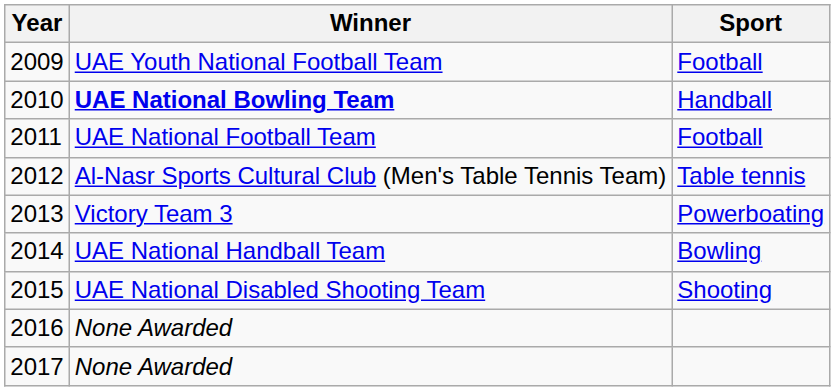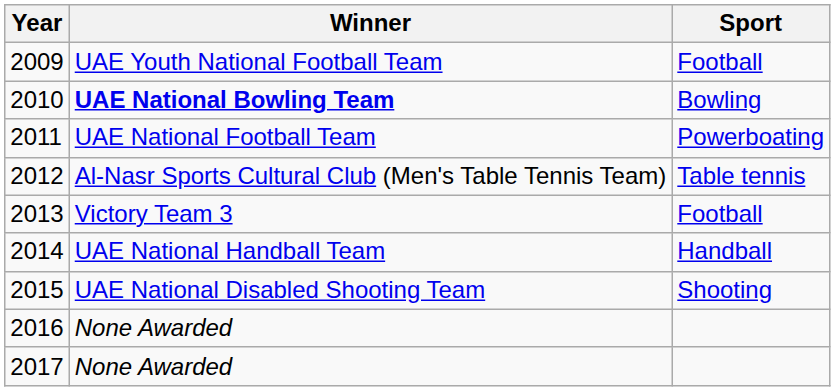 <table class="wikitable">
 <tr>
 <th>Year</th>
 <th>Winner</th>
 <th>Sport</th>
 </tr>
 <tr>
 <td>2009</td>
 <td><a href='#'>UAE Youth National Football Team</a></td>
 <td><a href='#'>Football</a></td>
 </tr>
 <tr>
 <td>2010</td>
 <td><strong><a href='#'>UAE National Bowling Team</a></strong></td>
-<td><a href='#'>Handball</a></td>
+<td><a href='#'>Bowling</a></td>
 </tr>
 <tr>
 <td>2011</td>
 <td><a href='#'>UAE National Football Team</a></td>
-<td><a href='#'>Football</a></td>
+<td><a href='#'>Powerboating</a></td>
 </tr>
 <tr>
 <td>2012</td>
 <td><a href='#'>Al-Nasr Sports Cultural Club</a> (Men's Table Tennis Team)</td>
 <td><a href='#'>Table tennis</a></td>
 </tr>
 <tr>
 <td>2013</td>
 <td><a href='#'>Victory Team 3</a></td>
-<td><a href='#'>Powerboating</a></td>
+<td><a href='#'>Football</a></td>
 </tr>
 <tr>
 <td>2014</td>
 <td><a href='#'>UAE National Handball Team</a></td>
-<td><a href='#'>Bowling</a></td>
+<td><a href='#'>Handball</a></td>
 </tr>
 <tr>
 <td>2015</td>
 <td><a href='#'>UAE National Disabled Shooting Team</a></td>
 <td><a href='#'>Shooting</a></td>
 </tr>
 <tr>
 <td>2016</td>
 <td><em>None Awarded</em></td>
 <td></td>
 </tr>
 <tr>
 <td>2017</td>
 <td><em>None Awarded</em></td>
 <td></td>
 </tr>
 </table>
